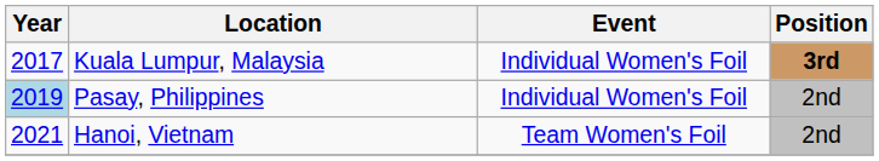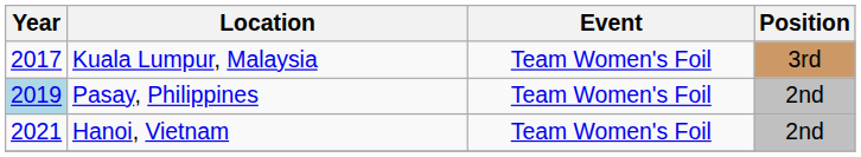 <table class="wikitable" style="text-align:center;">
 <tr>
 <th>Year</th>
 <th style="width:17em">Location</th>
 <th style="width:12em">Event</th>
 <th>Position</th>
 </tr>
 <tr>
 <td><a href='#'>2017</a></td>
 <td align="left"> <a href='#'>Kuala Lumpur</a>, <a href='#'>Malaysia</a></td>
-<td><a href='#'>Individual Women's Foil</a></td>
-<td bgcolor="#CC9966"><strong>3rd</strong></td>
+<td><a href='#'>Team Women's Foil</a></td>
+<td bgcolor="#CC9966">3rd</td>
 </tr>
 <tr>
 <td style="background: lightblue;"><a href='#'>2019</a></td>
 <td align="left"> <a href='#'>Pasay</a>, <a href='#'>Philippines</a></td>
-<td><a href='#'>Individual Women's Foil</a></td>
+<td><a href='#'>Team Women's Foil</a></td>
 <td bgcolor="silver">2nd</td>
 </tr>
 <tr>
 <td><a href='#'>2021</a></td>
 <td align="left"> <a href='#'>Hanoi</a>, <a href='#'>Vietnam</a></td>
 <td><a href='#'>Team Women's Foil</a></td>
 <td bgcolor="silver">2nd</td>
 </tr>
 <tr>
 </tr>
 </table>
